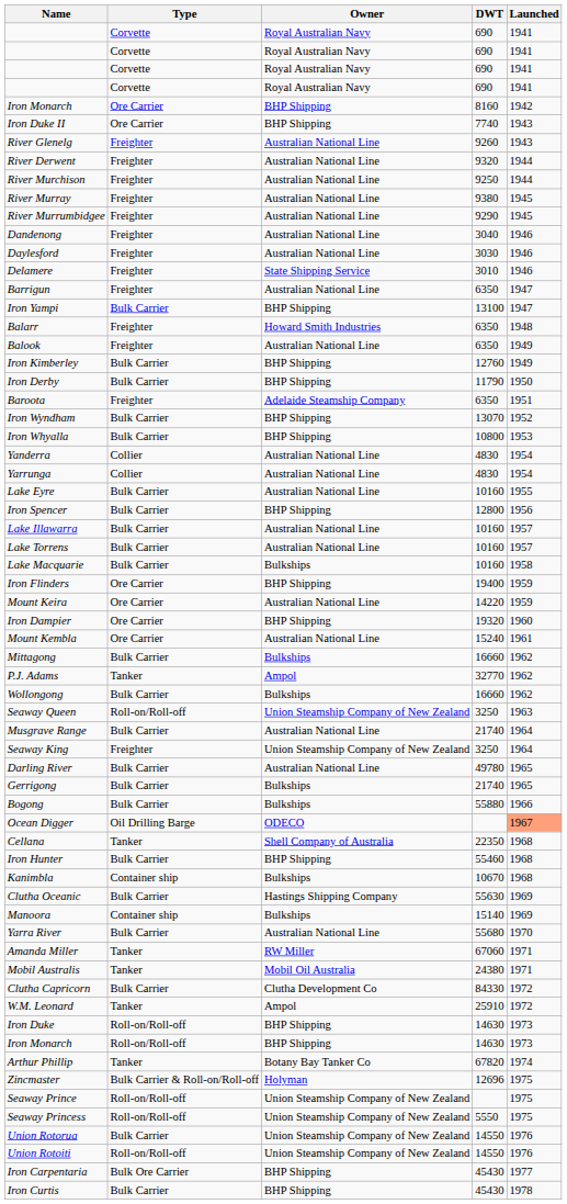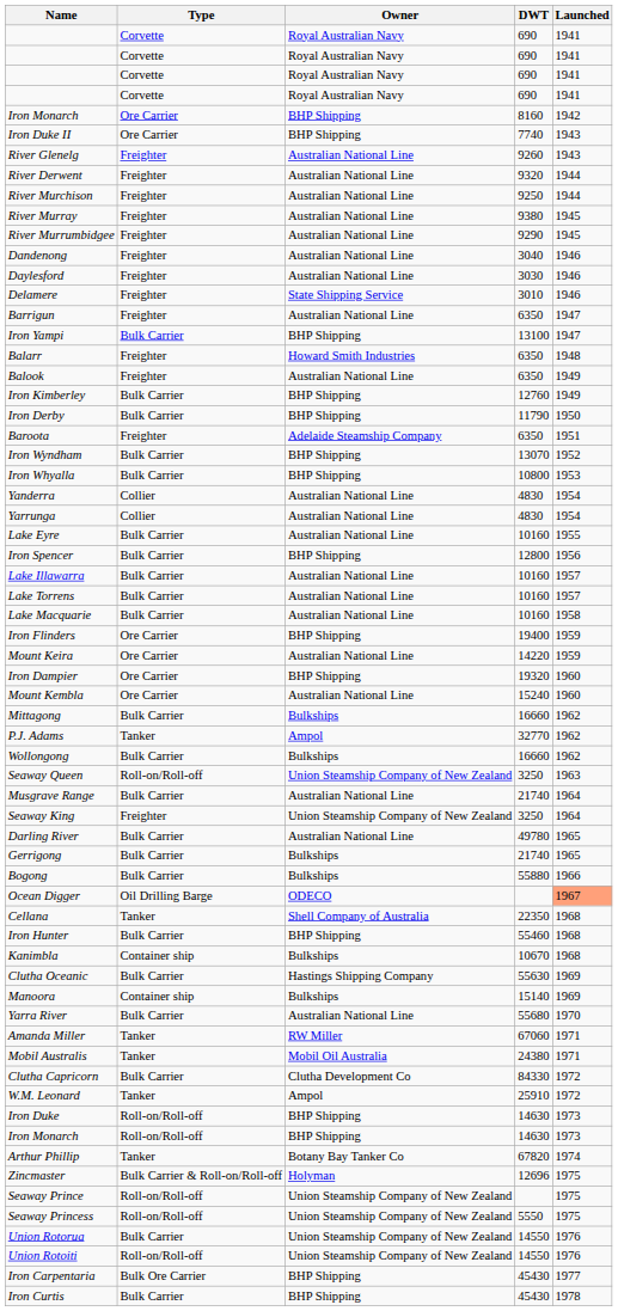 <table class="wikitable sortable">
 <tr>
 <th>Name</th>
 <th>Type</th>
 <th>Owner</th>
 <th>DWT</th>
 <th>Launched</th>
 </tr>
 <tr>
 <td></td>
 <td><a href='#'>Corvette</a></td>
 <td><a href='#'>Royal Australian Navy</a></td>
 <td>690</td>
 <td>1941</td>
 </tr>
 <tr>
 <td></td>
 <td>Corvette</td>
 <td>Royal Australian Navy</td>
 <td>690</td>
 <td>1941</td>
 </tr>
 <tr>
 <td></td>
 <td>Corvette</td>
 <td>Royal Australian Navy</td>
 <td>690</td>
 <td>1941</td>
 </tr>
 <tr>
 <td></td>
 <td>Corvette</td>
 <td>Royal Australian Navy</td>
 <td>690</td>
 <td>1941</td>
 </tr>
 <tr>
 <td><em>Iron Monarch</em></td>
 <td><a href='#'>Ore Carrier</a></td>
 <td><a href='#'>BHP Shipping</a></td>
 <td>8160</td>
 <td>1942</td>
 </tr>
 <tr>
 <td><em>Iron Duke II</em></td>
 <td>Ore Carrier</td>
 <td>BHP Shipping</td>
 <td>7740</td>
 <td>1943</td>
 </tr>
 <tr>
 <td><em>River Glenelg</em></td>
 <td><a href='#'>Freighter</a></td>
 <td><a href='#'>Australian National Line</a></td>
 <td>9260</td>
 <td>1943</td>
 </tr>
 <tr>
 <td><em>River Derwent</em></td>
 <td>Freighter</td>
 <td>Australian National Line</td>
 <td>9320</td>
 <td>1944</td>
 </tr>
 <tr>
 <td><em>River Murchison</em></td>
 <td>Freighter</td>
 <td>Australian National Line</td>
 <td>9250</td>
 <td>1944</td>
 </tr>
 <tr>
 <td><em>River Murray</em></td>
 <td>Freighter</td>
 <td>Australian National Line</td>
 <td>9380</td>
 <td>1945</td>
 </tr>
 <tr>
 <td><em>River Murrumbidgee</em></td>
 <td>Freighter</td>
 <td>Australian National Line</td>
 <td>9290</td>
 <td>1945</td>
 </tr>
 <tr>
 <td><em>Dandenong</em></td>
 <td>Freighter</td>
 <td>Australian National Line</td>
 <td>3040</td>
 <td>1946</td>
 </tr>
 <tr>
 <td><em>Daylesford</em></td>
 <td>Freighter</td>
 <td>Australian National Line</td>
 <td>3030</td>
 <td>1946</td>
 </tr>
 <tr>
 <td><em>Delamere</em></td>
 <td>Freighter</td>
 <td><a href='#'>State Shipping Service</a></td>
 <td>3010</td>
 <td>1946</td>
 </tr>
 <tr>
 <td><em>Barrigun</em></td>
 <td>Freighter</td>
 <td>Australian National Line</td>
 <td>6350</td>
 <td>1947</td>
 </tr>
 <tr>
 <td><em>Iron Yampi</em></td>
 <td><a href='#'>Bulk Carrier</a></td>
 <td>BHP Shipping</td>
 <td>13100</td>
 <td>1947</td>
 </tr>
 <tr>
 <td><em>Balarr</em></td>
 <td>Freighter</td>
 <td><a href='#'>Howard Smith Industries</a></td>
 <td>6350</td>
 <td>1948</td>
 </tr>
 <tr>
 <td><em>Balook</em></td>
 <td>Freighter</td>
 <td>Australian National Line</td>
 <td>6350</td>
 <td>1949</td>
 </tr>
 <tr>
 <td><em>Iron Kimberley</em></td>
 <td>Bulk Carrier</td>
 <td>BHP Shipping</td>
 <td>12760</td>
 <td>1949</td>
 </tr>
 <tr>
 <td><em>Iron Derby</em></td>
 <td>Bulk Carrier</td>
 <td>BHP Shipping</td>
 <td>11790</td>
 <td>1950</td>
 </tr>
 <tr>
 <td><em>Baroota</em></td>
 <td>Freighter</td>
 <td><a href='#'>Adelaide Steamship Company</a></td>
 <td>6350</td>
 <td>1951</td>
 </tr>
 <tr>
 <td><em>Iron Wyndham</em></td>
 <td>Bulk Carrier</td>
 <td>BHP Shipping</td>
 <td>13070</td>
 <td>1952</td>
 </tr>
 <tr>
 <td><em>Iron Whyalla</em></td>
 <td>Bulk Carrier</td>
 <td>BHP Shipping</td>
 <td>10800</td>
 <td>1953</td>
 </tr>
 <tr>
 <td><em>Yanderra</em></td>
 <td>Collier</td>
 <td>Australian National Line</td>
 <td>4830</td>
 <td>1954</td>
 </tr>
 <tr>
 <td><em>Yarrunga</em></td>
 <td>Collier</td>
 <td>Australian National Line</td>
 <td>4830</td>
 <td>1954</td>
 </tr>
 <tr>
 <td><em>Lake Eyre</em></td>
 <td>Bulk Carrier</td>
 <td>Australian National Line</td>
 <td>10160</td>
 <td>1955</td>
 </tr>
 <tr>
 <td><em>Iron Spencer</em></td>
 <td>Bulk Carrier</td>
 <td>BHP Shipping</td>
 <td>12800</td>
 <td>1956</td>
 </tr>
 <tr>
 <td><em><a href='#'>Lake Illawarra</a></em></td>
 <td>Bulk Carrier</td>
 <td>Australian National Line</td>
 <td>10160</td>
 <td>1957</td>
 </tr>
 <tr>
 <td><em>Lake Torrens</em></td>
 <td>Bulk Carrier</td>
 <td>Australian National Line</td>
 <td>10160</td>
 <td>1957</td>
 </tr>
 <tr>
 <td><em>Lake Macquarie</em></td>
 <td>Bulk Carrier</td>
-<td>Bulkships</td>
+<td>Australian National Line</td>
 <td>10160</td>
 <td>1958</td>
 </tr>
 <tr>
 <td><em>Iron Flinders</em></td>
 <td>Ore Carrier</td>
 <td>BHP Shipping</td>
 <td>19400</td>
 <td>1959</td>
 </tr>
 <tr>
 <td><em>Mount Keira</em></td>
 <td>Ore Carrier</td>
 <td>Australian National Line</td>
 <td>14220</td>
 <td>1959</td>
 </tr>
 <tr>
 <td><em>Iron Dampier</em></td>
 <td>Ore Carrier</td>
 <td>BHP Shipping</td>
 <td>19320</td>
 <td>1960</td>
 </tr>
 <tr>
 <td><em>Mount Kembla</em></td>
 <td>Ore Carrier</td>
 <td>Australian National Line</td>
 <td>15240</td>
-<td>1961</td>
+<td>1960</td>
 </tr>
 <tr>
 <td><em>Mittagong</em></td>
 <td>Bulk Carrier</td>
 <td><a href='#'>Bulkships</a></td>
 <td>16660</td>
 <td>1962</td>
 </tr>
 <tr>
 <td><em>P.J. Adams</em></td>
 <td>Tanker</td>
 <td><a href='#'>Ampol</a></td>
 <td>32770</td>
 <td>1962</td>
 </tr>
 <tr>
 <td><em>Wollongong</em></td>
 <td>Bulk Carrier</td>
 <td>Bulkships</td>
 <td>16660</td>
 <td>1962</td>
 </tr>
 <tr>
 <td><em>Seaway Queen</em></td>
 <td>Roll-on/Roll-off</td>
 <td><a href='#'>Union Steamship Company of New Zealand</a></td>
 <td>3250</td>
 <td>1963</td>
 </tr>
 <tr>
 <td><em>Musgrave Range</em></td>
 <td>Bulk Carrier</td>
 <td>Australian National Line</td>
 <td>21740</td>
 <td>1964</td>
 </tr>
 <tr>
 <td><em>Seaway King</em></td>
 <td>Freighter</td>
 <td>Union Steamship Company of New Zealand</td>
 <td>3250</td>
 <td>1964</td>
 </tr>
 <tr>
 <td><em>Darling River</em></td>
 <td>Bulk Carrier</td>
 <td>Australian National Line</td>
 <td>49780</td>
 <td>1965</td>
 </tr>
 <tr>
 <td><em>Gerrigong</em></td>
 <td>Bulk Carrier</td>
 <td>Bulkships</td>
 <td>21740</td>
 <td>1965</td>
 </tr>
 <tr>
 <td><em>Bogong</em></td>
 <td>Bulk Carrier</td>
 <td>Bulkships</td>
 <td>55880</td>
 <td>1966</td>
 </tr>
 <tr>
 <td><em>Ocean Digger</em></td>
 <td>Oil Drilling Barge</td>
 <td><a href='#'>ODECO</a></td>
 <td></td>
 <td style="background: lightsalmon;">1967</td>
 </tr>
 <tr>
 <td><em>Cellana</em></td>
 <td>Tanker</td>
 <td><a href='#'>Shell Company of Australia</a></td>
 <td>22350</td>
 <td>1968</td>
 </tr>
 <tr>
 <td><em>Iron Hunter</em></td>
 <td>Bulk Carrier</td>
 <td>BHP Shipping</td>
 <td>55460</td>
 <td>1968</td>
 </tr>
 <tr>
 <td><em>Kanimbla</em></td>
 <td>Container ship</td>
 <td>Bulkships</td>
 <td>10670</td>
 <td>1968</td>
 </tr>
 <tr>
 <td><em>Clutha Oceanic</em></td>
 <td>Bulk Carrier</td>
 <td>Hastings Shipping Company</td>
 <td>55630</td>
 <td>1969</td>
 </tr>
 <tr>
 <td><em>Manoora</em></td>
 <td>Container ship</td>
 <td>Bulkships</td>
 <td>15140</td>
 <td>1969</td>
 </tr>
 <tr>
 <td><em>Yarra River</em></td>
 <td>Bulk Carrier</td>
 <td>Australian National Line</td>
 <td>55680</td>
 <td>1970</td>
 </tr>
 <tr>
 <td><em>Amanda Miller</em></td>
 <td>Tanker</td>
 <td><a href='#'>RW Miller</a></td>
 <td>67060</td>
 <td>1971</td>
 </tr>
 <tr>
 <td><em>Mobil Australis</em></td>
 <td>Tanker</td>
 <td><a href='#'>Mobil Oil Australia</a></td>
 <td>24380</td>
 <td>1971</td>
 </tr>
 <tr>
 <td><em>Clutha Capricorn</em></td>
 <td>Bulk Carrier</td>
 <td>Clutha Development Co</td>
 <td>84330</td>
 <td>1972</td>
 </tr>
 <tr>
 <td><em>W.M. Leonard</em></td>
 <td>Tanker</td>
 <td>Ampol</td>
 <td>25910</td>
 <td>1972</td>
 </tr>
 <tr>
 <td><em>Iron Duke</em></td>
 <td>Roll-on/Roll-off</td>
 <td>BHP Shipping</td>
 <td>14630</td>
 <td>1973</td>
 </tr>
 <tr>
 <td><em>Iron Monarch</em></td>
 <td>Roll-on/Roll-off</td>
 <td>BHP Shipping</td>
 <td>14630</td>
 <td>1973</td>
 </tr>
 <tr>
 <td><em>Arthur Phillip</em></td>
 <td>Tanker</td>
 <td>Botany Bay Tanker Co</td>
 <td>67820</td>
 <td>1974</td>
 </tr>
 <tr>
 <td><em>Zincmaster</em></td>
 <td>Bulk Carrier & Roll-on/Roll-off</td>
 <td><a href='#'>Holyman</a></td>
 <td>12696</td>
 <td>1975</td>
 </tr>
 <tr>
 <td><em>Seaway Prince</em></td>
 <td>Roll-on/Roll-off</td>
 <td>Union Steamship Company of New Zealand</td>
 <td></td>
 <td>1975</td>
 </tr>
 <tr>
 <td><em>Seaway Princess</em></td>
 <td>Roll-on/Roll-off</td>
 <td>Union Steamship Company of New Zealand</td>
 <td>5550</td>
 <td>1975</td>
 </tr>
 <tr>
 <td><em><a href='#'>Union Rotorua</a></em></td>
 <td>Bulk Carrier</td>
 <td>Union Steamship Company of New Zealand</td>
 <td>14550</td>
 <td>1976</td>
 </tr>
 <tr>
 <td><em><a href='#'>Union Rotoiti</a></em></td>
 <td>Roll-on/Roll-off</td>
 <td>Union Steamship Company of New Zealand</td>
 <td>14550</td>
 <td>1976</td>
 </tr>
 <tr>
 <td><em>Iron Carpentaria</em></td>
 <td>Bulk Ore Carrier</td>
 <td>BHP Shipping</td>
 <td>45430</td>
 <td>1977</td>
 </tr>
 <tr>
 <td><em>Iron Curtis</em></td>
 <td>Bulk Carrier</td>
 <td>BHP Shipping</td>
 <td>45430</td>
 <td>1978</td>
 </tr>
 </table>
